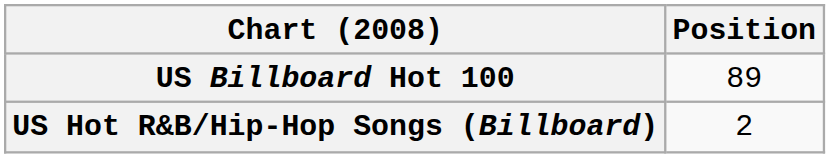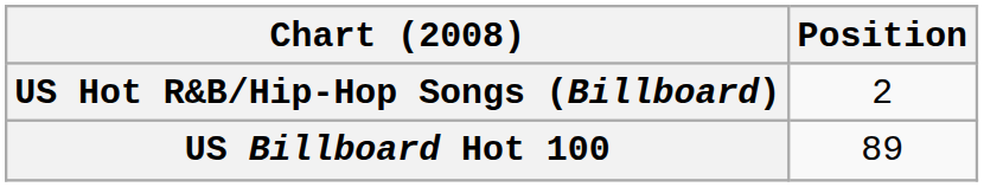 <table class="wikitable sortable plainrowheaders">
 <tr>
 <th scope="col">Chart (2008)</th>
 <th scope="col">Position</th>
 </tr>
 <tr>
+<th scope="row">US Hot R&B/Hip-Hop Songs (<em>Billboard</em>)</th>
+<td style="text-align:center">2</td>
+</tr>
+<tr>
 <th scope="row">US <em>Billboard</em> Hot 100</th>
 <td style="text-align:center">89</td>
 </tr>
-<tr>
-<th scope="row">US Hot R&B/Hip-Hop Songs (<em>Billboard</em>)</th>
-<td style="text-align:center">2</td>
-</tr>
 </table>
